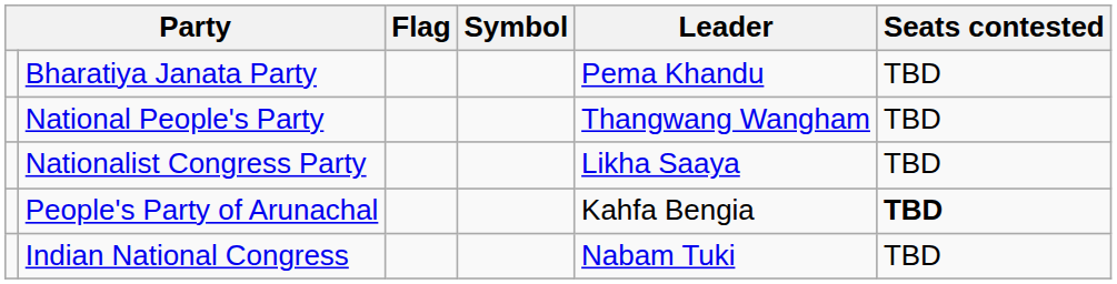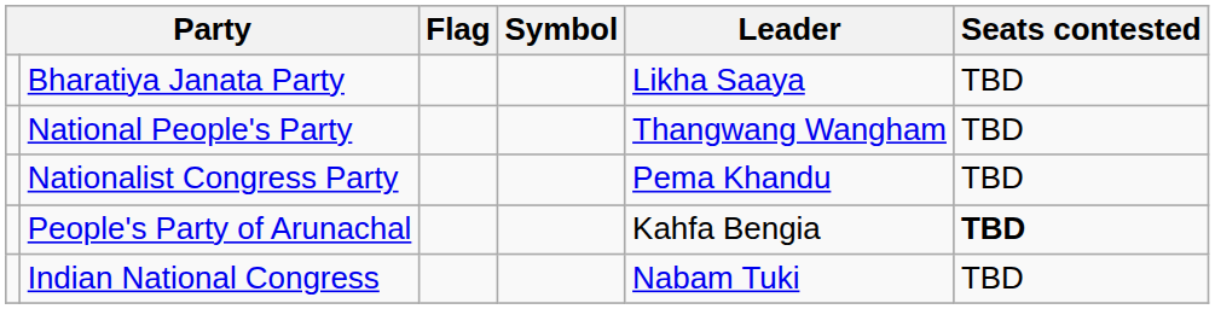 <table class="wikitable  defaultcenter col3left" style="font-size: 100%">
 <tr>
 <th colspan="2">Party</th>
 <th>Flag</th>
 <th>Symbol</th>
 <th>Leader</th>
 <th colspan="2">Seats contested</th>
 </tr>
 <tr>
 <td></td>
 <td><a href='#'>Bharatiya Janata Party</a></td>
 <td></td>
 <td></td>
-<td><a href='#'>Pema Khandu</a></td>
+<td><a href='#'>Likha Saaya</a></td>
 <td>TBD</td>
 </tr>
 <tr>
 <td></td>
 <td><a href='#'>National People's Party</a></td>
 <td></td>
 <td></td>
 <td><a href='#'>Thangwang Wangham</a></td>
 <td>TBD</td>
 </tr>
 <tr>
 <td></td>
 <td><a href='#'>Nationalist Congress Party</a></td>
 <td></td>
 <td></td>
-<td><a href='#'>Likha Saaya</a></td>
+<td><a href='#'>Pema Khandu</a></td>
 <td>TBD</td>
 </tr>
 <tr>
 <td></td>
 <td><a href='#'>People's Party of Arunachal</a></td>
 <td></td>
 <td></td>
 <td>Kahfa Bengia</td>
 <td><strong>TBD</strong></td>
 </tr>
 <tr>
 <td></td>
 <td><a href='#'>Indian National Congress</a></td>
 <td></td>
 <td></td>
 <td><a href='#'>Nabam Tuki</a></td>
 <td>TBD</td>
 </tr>
 </table>
